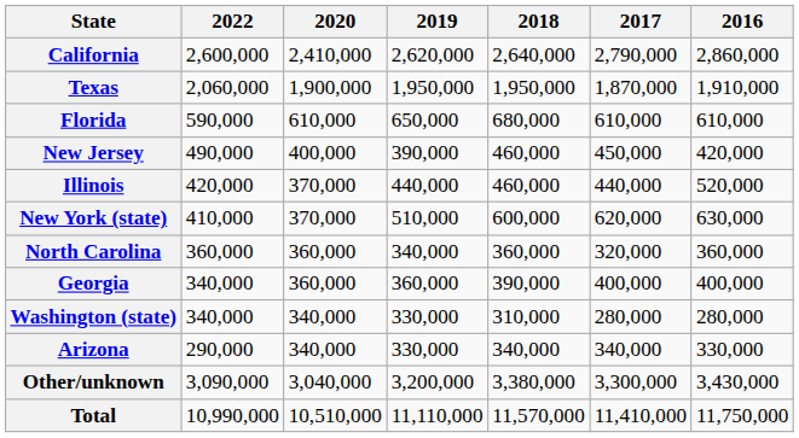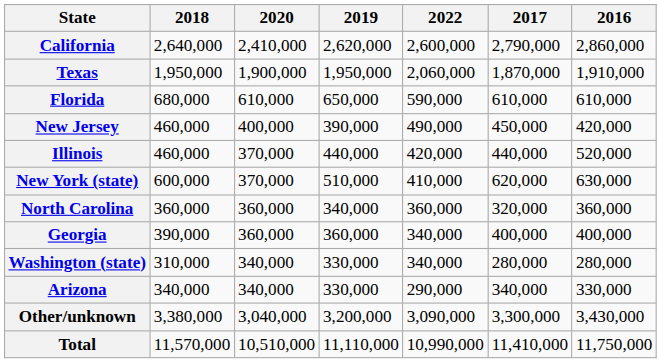 <table class="wikitable sortable">
 <tr>
 <th>State</th>
-<th>2022</th>
+<th>2018</th>
 <th>2020</th>
 <th>2019</th>
-<th>2018</th>
+<th>2022</th>
 <th>2017</th>
 <th>2016</th>
 </tr>
 <tr>
 <th><a href='#'>California</a></th>
-<td>2,600,000</td>
+<td>2,640,000</td>
 <td>2,410,000</td>
 <td>2,620,000</td>
-<td>2,640,000</td>
+<td>2,600,000</td>
 <td>2,790,000</td>
 <td>2,860,000</td>
 </tr>
 <tr>
 <th><a href='#'>Texas</a></th>
-<td>2,060,000</td>
+<td>1,950,000</td>
 <td>1,900,000</td>
 <td>1,950,000</td>
-<td>1,950,000</td>
+<td>2,060,000</td>
 <td>1,870,000</td>
 <td>1,910,000</td>
 </tr>
 <tr>
 <th><a href='#'>Florida</a></th>
-<td>590,000</td>
+<td>680,000</td>
 <td>610,000</td>
 <td>650,000</td>
-<td>680,000</td>
+<td>590,000</td>
 <td>610,000</td>
 <td>610,000</td>
 </tr>
 <tr>
 <th><a href='#'>New Jersey</a></th>
-<td>490,000</td>
+<td>460,000</td>
 <td>400,000</td>
 <td>390,000</td>
-<td>460,000</td>
+<td>490,000</td>
 <td>450,000</td>
 <td>420,000</td>
 </tr>
 <tr>
 <th><a href='#'>Illinois</a></th>
-<td>420,000</td>
+<td>460,000</td>
 <td>370,000</td>
 <td>440,000</td>
-<td>460,000</td>
+<td>420,000</td>
 <td>440,000</td>
 <td>520,000</td>
 </tr>
 <tr>
 <th><a href='#'>New York (state)</a></th>
-<td>410,000</td>
+<td>600,000</td>
 <td>370,000</td>
 <td>510,000</td>
-<td>600,000</td>
+<td>410,000</td>
 <td>620,000</td>
 <td>630,000</td>
 </tr>
 <tr>
 <th><a href='#'>North Carolina</a></th>
 <td>360,000</td>
 <td>360,000</td>
 <td>340,000</td>
 <td>360,000</td>
 <td>320,000</td>
 <td>360,000</td>
 </tr>
 <tr>
 <th><a href='#'>Georgia</a></th>
-<td>340,000</td>
+<td>390,000</td>
 <td>360,000</td>
 <td>360,000</td>
-<td>390,000</td>
+<td>340,000</td>
 <td>400,000</td>
 <td>400,000</td>
 </tr>
 <tr>
 <th><a href='#'>Washington (state)</a></th>
-<td>340,000</td>
+<td>310,000</td>
 <td>340,000</td>
 <td>330,000</td>
-<td>310,000</td>
+<td>340,000</td>
 <td>280,000</td>
 <td>280,000</td>
 </tr>
 <tr>
 <th><a href='#'>Arizona</a></th>
-<td>290,000</td>
+<td>340,000</td>
 <td>340,000</td>
 <td>330,000</td>
-<td>340,000</td>
+<td>290,000</td>
 <td>340,000</td>
 <td>330,000</td>
 </tr>
 <tr>
 <th>Other/unknown</th>
-<td>3,090,000</td>
+<td>3,380,000</td>
 <td>3,040,000</td>
 <td>3,200,000</td>
-<td>3,380,000</td>
+<td>3,090,000</td>
 <td>3,300,000</td>
 <td>3,430,000</td>
 </tr>
 <tr>
 <th>Total</th>
-<td>10,990,000</td>
+<td>11,570,000</td>
 <td>10,510,000</td>
 <td>11,110,000</td>
-<td>11,570,000</td>
+<td>10,990,000</td>
 <td>11,410,000</td>
 <td>11,750,000</td>
 </tr>
 </table>
